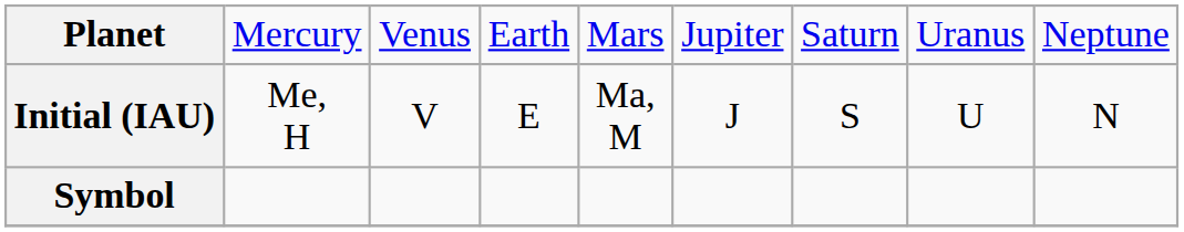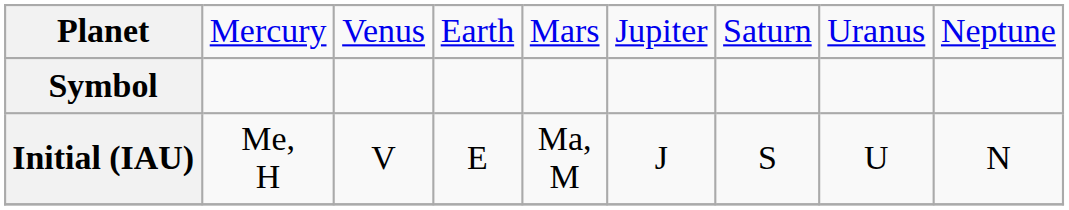 <table class="wikitable" style="margin:1em auto; text-align:center;">
 <tr>
 <th>Planet</th>
 <td><a href='#'>Mercury</a></td>
 <td><a href='#'>Venus</a></td>
 <td><a href='#'>Earth</a></td>
 <td><a href='#'>Mars</a></td>
 <td><a href='#'>Jupiter</a></td>
 <td><a href='#'>Saturn</a></td>
 <td><a href='#'>Uranus</a></td>
 <td><a href='#'>Neptune</a></td>
 </tr>
 <tr>
+<th>Symbol</th>
+<td></td>
+<td></td>
+<td></td>
+<td></td>
+<td></td>
+<td></td>
+<td></td>
+<td></td>
+</tr>
+<tr>
 <th>Initial (IAU)</th>
 <td>Me,<br>H</td>
 <td>V</td>
 <td>E</td>
 <td>Ma,<br>M</td>
 <td>J</td>
 <td>S</td>
 <td>U</td>
 <td>N</td>
 </tr>
 <tr>
-<th>Symbol</th>
-<td></td>
-<td></td>
-<td></td>
-<td></td>
-<td></td>
-<td></td>
-<td></td>
-<td></td>
-</tr>
-<tr>
 </tr>
 </table>
